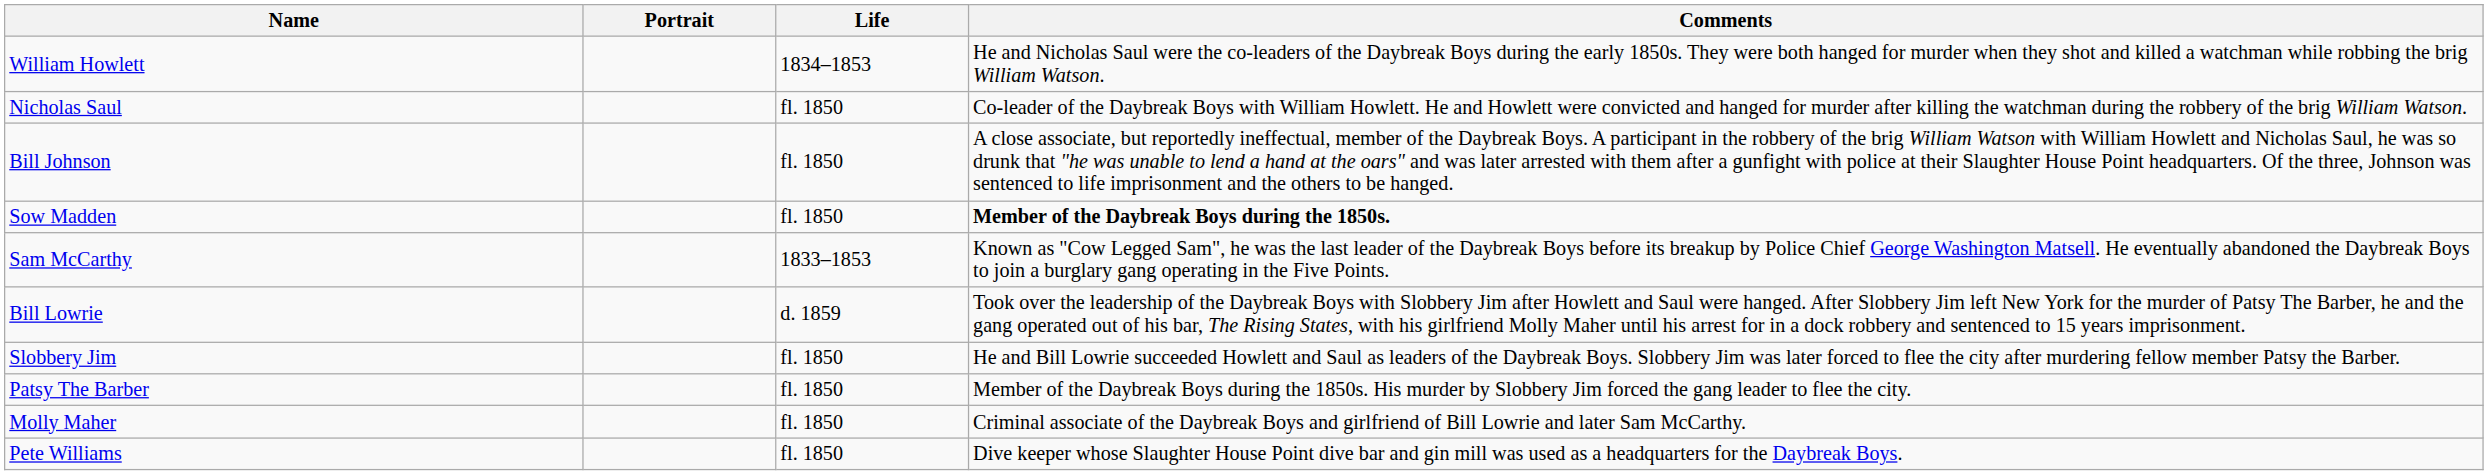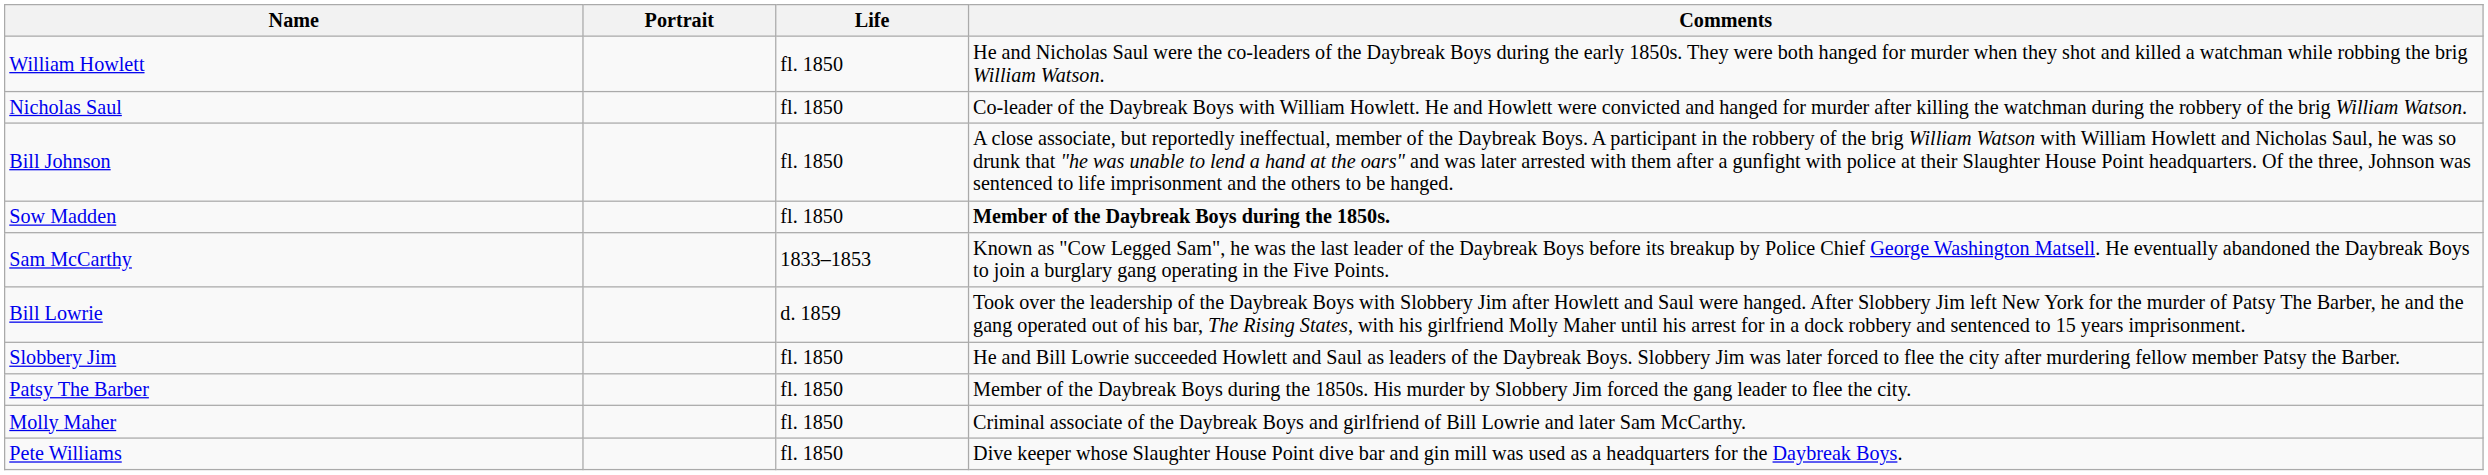 <table class=wikitable>
 <tr>
 <th width="21%">Name</th>
 <th width="7%">Portrait</th>
 <th width="7%">Life</th>
 <th width="55%">Comments</th>
 </tr>
 <tr>
 <td><a href='#'>William Howlett</a></td>
 <td></td>
-<td>1834–1853</td>
+<td>fl. 1850</td>
 <td>He and Nicholas Saul were the co-leaders of the Daybreak Boys during the early 1850s. They were both hanged for murder when they shot and killed a watchman while robbing the brig <em>William Watson</em>.</td>
 </tr>
 <tr>
 <td><a href='#'>Nicholas Saul</a></td>
 <td></td>
 <td>fl. 1850</td>
 <td>Co-leader of the Daybreak Boys with William Howlett. He and Howlett were convicted and hanged for murder after killing the watchman during the robbery of the brig <em>William Watson</em>.</td>
 </tr>
 <tr>
 <td><a href='#'>Bill Johnson</a></td>
 <td></td>
 <td>fl. 1850</td>
 <td>A close associate, but reportedly ineffectual, member of the Daybreak Boys. A participant in the robbery of the brig <em>William Watson</em> with William Howlett and Nicholas Saul, he was so drunk that <em>"he was unable to lend a hand at the oars"</em> and was later arrested with them after a gunfight with police at their Slaughter House Point headquarters. Of the three, Johnson was sentenced to life imprisonment and the others to be hanged.</td>
 </tr>
 <tr>
 <td><a href='#'>Sow Madden</a></td>
 <td></td>
 <td>fl. 1850</td>
 <td><strong>Member of the Daybreak Boys during the 1850s.</strong></td>
 </tr>
 <tr>
 <td><a href='#'>Sam McCarthy</a></td>
 <td></td>
 <td>1833–1853</td>
 <td>Known as "Cow Legged Sam", he was the last leader of the Daybreak Boys before its breakup by Police Chief <a href='#'>George Washington Matsell</a>. He eventually abandoned the Daybreak Boys to join a burglary gang operating in the Five Points.</td>
 </tr>
 <tr>
 <td><a href='#'>Bill Lowrie</a></td>
 <td></td>
 <td>d. 1859</td>
 <td>Took over the leadership of the Daybreak Boys with Slobbery Jim after Howlett and Saul were hanged. After Slobbery Jim left New York for the murder of Patsy The Barber, he and the gang operated out of his bar, <em>The Rising States</em>, with his girlfriend Molly Maher until his arrest for in a dock robbery and sentenced to 15 years imprisonment.</td>
 </tr>
 <tr>
 <td><a href='#'>Slobbery Jim</a></td>
 <td></td>
 <td>fl. 1850</td>
 <td>He and Bill Lowrie succeeded Howlett and Saul as leaders of the Daybreak Boys. Slobbery Jim was later forced to flee the city after murdering fellow member Patsy the Barber.</td>
 </tr>
 <tr>
 <td><a href='#'>Patsy The Barber</a></td>
 <td></td>
 <td>fl. 1850</td>
 <td>Member of the Daybreak Boys during the 1850s. His murder by Slobbery Jim forced the gang leader to flee the city.</td>
 </tr>
 <tr>
 <td><a href='#'>Molly Maher</a></td>
 <td></td>
 <td>fl. 1850</td>
 <td>Criminal associate of the Daybreak Boys and girlfriend of Bill Lowrie and later Sam McCarthy.</td>
 </tr>
 <tr>
 <td><a href='#'>Pete Williams</a></td>
 <td></td>
 <td>fl. 1850</td>
 <td>Dive keeper whose Slaughter House Point dive bar and gin mill was used as a headquarters for the <a href='#'>Daybreak Boys</a>.</td>
 </tr>
 </table>
